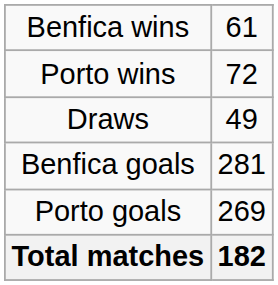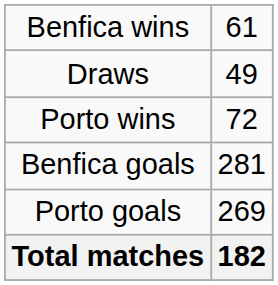 <table class="wikitable" style="text-align:center">
 <tr>
 <td>Benfica wins</td>
 <td>61</td>
 </tr>
 <tr>
+<td>Draws</td>
+<td>49</td>
+</tr>
+<tr>
 <td>Porto wins</td>
 <td>72</td>
-</tr>
-<tr>
-<td>Draws</td>
-<td>49</td>
 </tr>
 <tr>
 <td>Benfica goals</td>
 <td>281</td>
 </tr>
 <tr>
 <td>Porto goals</td>
 <td>269</td>
 </tr>
 <tr>
 <th><strong>Total matches</strong></th>
 <th><strong>182</strong></th>
 </tr>
 </table>
